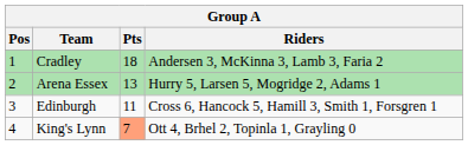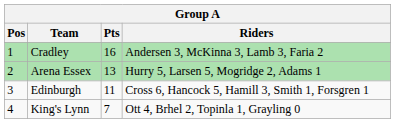 <table class="wikitable">
 <tr>
 <th colspan="4">Group A</th>
 </tr>
 <tr>
 <th width=20>Pos</th>
 <th width=90>Team</th>
 <th width=20>Pts</th>
 <th width=350>Riders</th>
 </tr>
 <tr style="background:#ACE1AF;">
 <td>1</td>
 <td align=left>Cradley</td>
-<td>18</td>
+<td>16</td>
 <td>Andersen 3, McKinna 3, Lamb 3, Faria 2</td>
 </tr>
 <tr style="background:#ACE1AF;">
 <td>2</td>
 <td align=left>Arena Essex</td>
 <td>13</td>
 <td>Hurry 5, Larsen 5, Mogridge 2, Adams 1</td>
 </tr>
 <tr>
 <td>3</td>
 <td align=left>Edinburgh</td>
 <td>11</td>
 <td>Cross 6, Hancock 5, Hamill 3, Smith 1, Forsgren 1</td>
 </tr>
 <tr>
 <td>4</td>
 <td align=left>King's Lynn</td>
-<td style="background: lightsalmon;">7</td>
+<td>7</td>
 <td>Ott 4, Brhel 2, Topinla 1, Grayling 0</td>
 </tr>
 </table>
